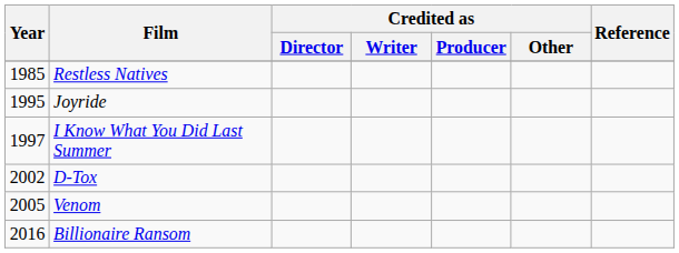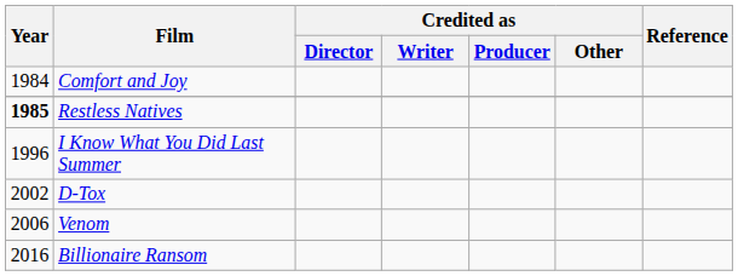 <table class="wikitable">
 <tr>
 <th rowspan="2" width="33">Year</th>
 <th rowspan="2">Film</th>
 <th colspan="4">Credited as</th>
 <th rowspan="2">Reference</th>
 </tr>
 <tr>
 <th width=65><a href='#'>Director</a></th>
 <th width=65><a href='#'>Writer</a></th>
 <th width=65><a href='#'>Producer</a></th>
 <th width=65>Other</th>
 </tr>
+<tr align="center">
+<td align="center">1984</td>
+<td align="left"><em><a href='#'>Comfort and Joy</a></em></td>
+<td></td>
+<td></td>
+<td></td>
+<td></td>
+<td></td>
+</tr>
 <tr>
 </tr>
 <tr align="center">
-<td align="center">1985</td>
+<td align="center"><strong>1985</strong></td>
 <td align="left"><em><a href='#'>Restless Natives</a></em></td>
 <td></td>
 <td></td>
 <td></td>
 <td></td>
 <td></td>
 </tr>
 <tr align="center">
-<td align="center">1995</td>
-<td align="left"><em>Joyride</em></td>
-<td></td>
-<td></td>
-<td></td>
-<td></td>
-<td></td>
-</tr>
-<tr align="center">
-<td align="center">1997</td>
+<td align="center">1996</td>
 <td align="left"><em><a href='#'>I Know What You Did Last Summer</a></em></td>
 <td></td>
 <td></td>
 <td></td>
 <td></td>
 <td></td>
 </tr>
 <tr align="center">
 <td align="center">2002</td>
 <td align="left"><em><a href='#'>D-Tox</a></em></td>
 <td></td>
 <td></td>
 <td></td>
 <td></td>
 <td></td>
 </tr>
 <tr align="center">
-<td align="center">2005</td>
+<td align="center">2006</td>
 <td align="left"><em><a href='#'>Venom</a></em></td>
 <td></td>
 <td></td>
 <td></td>
 <td></td>
 <td></td>
 </tr>
 <tr align="center">
 <td align="center">2016</td>
 <td align="left"><em><a href='#'>Billionaire Ransom</a></em></td>
 <td></td>
 <td></td>
 <td></td>
 <td></td>
 <td></td>
 </tr>
 </table>
